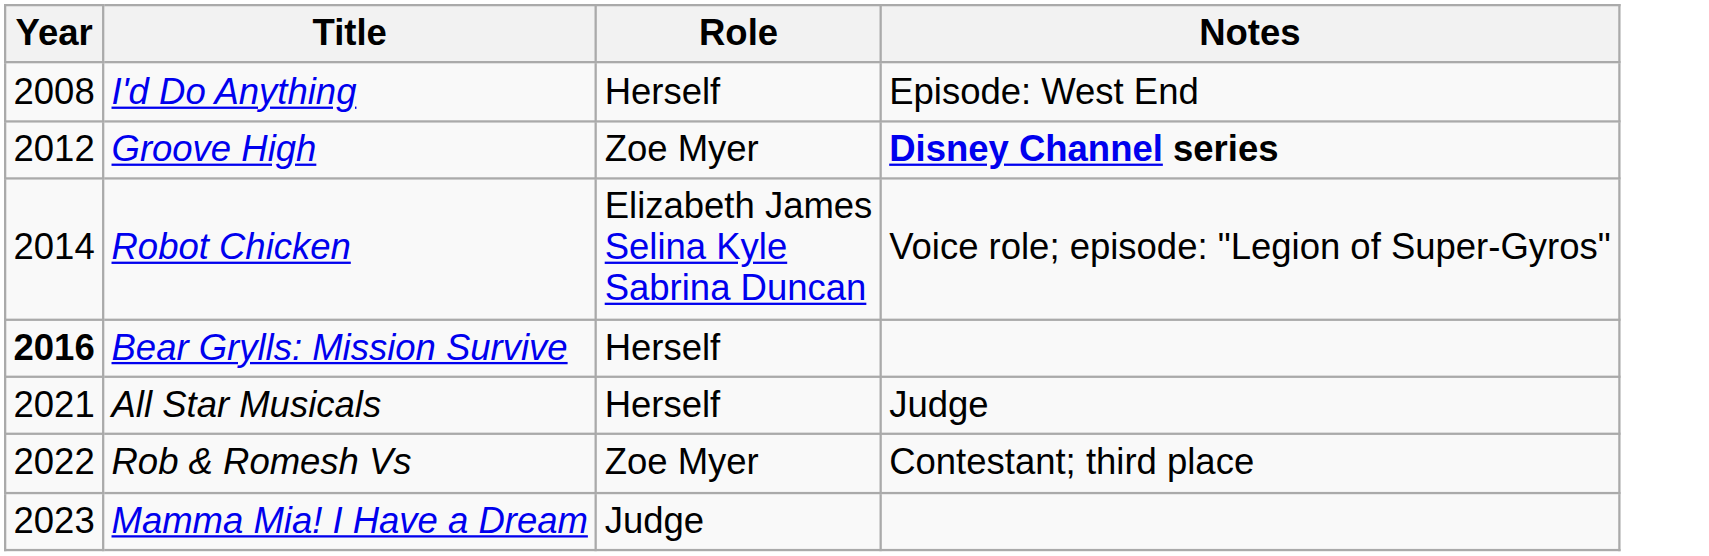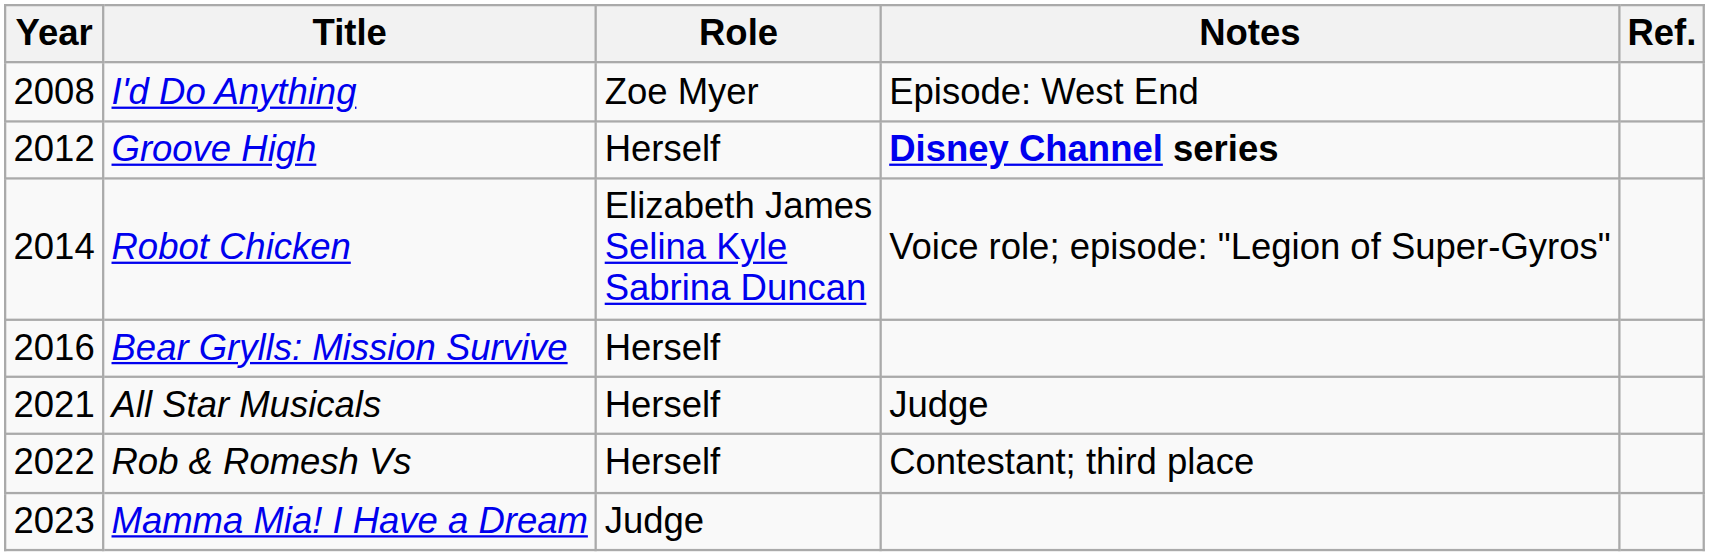 <table class="wikitable sortable">
 <tr>
 <th>Year</th>
 <th>Title</th>
 <th>Role</th>
 <th class="unsortable">Notes</th>
+<th>Ref.</th>
 </tr>
 <tr>
 <td>2008</td>
 <td><em><a href='#'>I'd Do Anything</a></em></td>
-<td>Herself</td>
+<td>Zoe Myer</td>
 <td>Episode: West End</td>
+<td></td>
 </tr>
 <tr>
 <td>2012</td>
 <td><em><a href='#'>Groove High</a></em></td>
-<td>Zoe Myer</td>
+<td>Herself</td>
 <td><strong><a href='#'>Disney Channel</a> series</strong></td>
+<td></td>
 </tr>
 <tr>
 <td>2014</td>
 <td><em><a href='#'>Robot Chicken</a></em></td>
 <td>Elizabeth James<br><a href='#'>Selina Kyle</a><br><a href='#'>Sabrina Duncan</a></td>
 <td>Voice role; episode: "Legion of Super-Gyros"</td>
+<td></td>
 </tr>
 <tr>
-<td><strong>2016</strong></td>
+<td>2016</td>
 <td><em><a href='#'>Bear Grylls: Mission Survive</a></em></td>
 <td>Herself</td>
+<td></td>
 <td></td>
 </tr>
 <tr>
 <td>2021</td>
 <td><em>All Star Musicals</em></td>
 <td>Herself</td>
 <td>Judge</td>
+<td></td>
 </tr>
 <tr>
 <td>2022</td>
 <td><em>Rob & Romesh Vs</em></td>
-<td>Zoe Myer</td>
+<td>Herself</td>
 <td>Contestant; third place</td>
+<td></td>
 </tr>
 <tr>
 <td>2023</td>
 <td><em><a href='#'>Mamma Mia! I Have a Dream</a></em></td>
 <td>Judge</td>
 <td></td>
+<td></td>
 </tr>
 </table>
